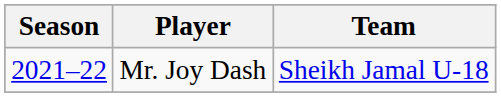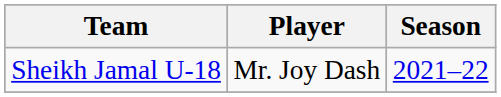 <table class="wikitable sortable">
 <tr>
+<th>Team</th>
+<th>Player</th>
 <th>Season</th>
-<th>Player</th>
-<th>Team</th>
 </tr>
 <tr>
+<td><a href='#'>Sheikh Jamal U-18</a></td>
+<td> Mr. Joy Dash</td>
 <td><a href='#'>2021–22</a></td>
-<td> Mr. Joy Dash</td>
-<td><a href='#'>Sheikh Jamal U-18</a></td>
 </tr>
 </table>
